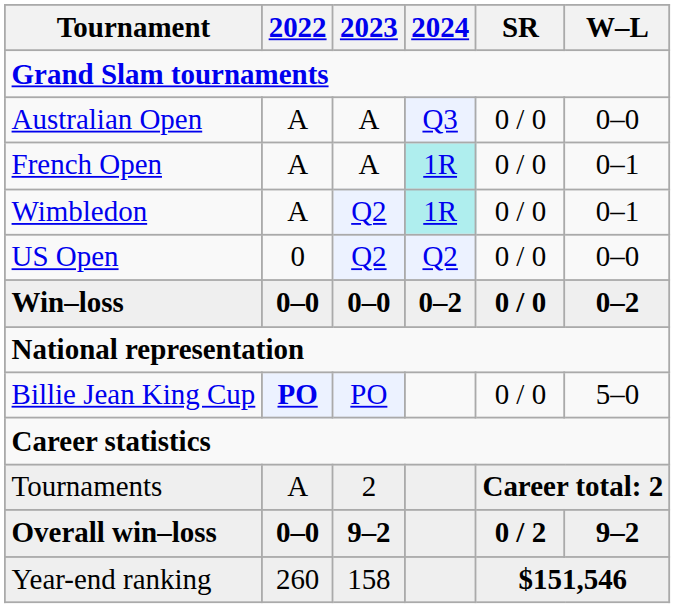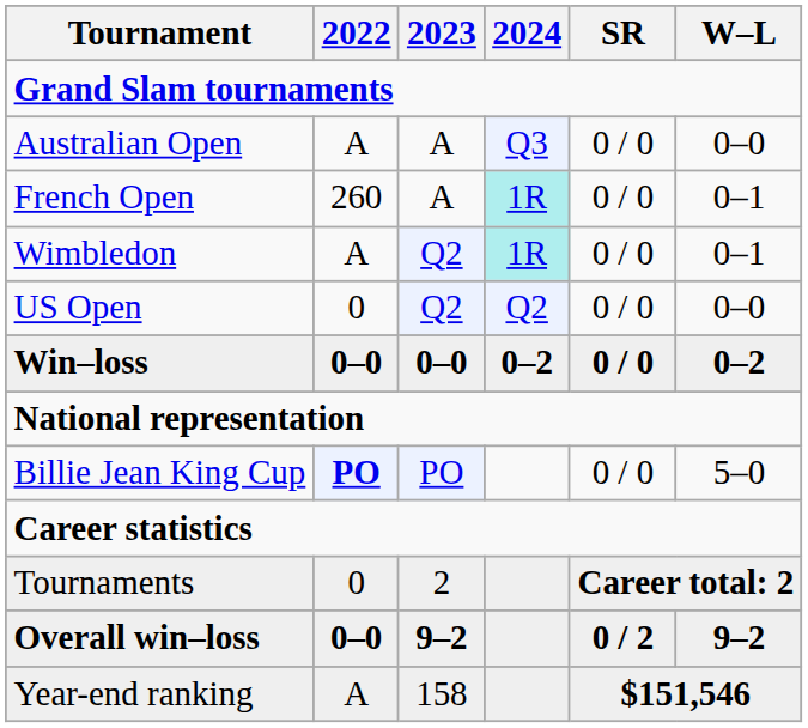 <table class=wikitable style=text-align:center>
 <tr>
 <th>Tournament</th>
 <th><a href='#'>2022</a></th>
 <th><a href='#'>2023</a></th>
 <th><a href='#'>2024</a></th>
 <th>SR</th>
 <th>W–L</th>
 </tr>
 <tr>
 <td colspan=6 style=text-align:left><strong><a href='#'>Grand Slam tournaments</a></strong></td>
 </tr>
 <tr>
 <td style=text-align:left><a href='#'>Australian Open</a></td>
 <td>A</td>
 <td>A</td>
 <td style=background:#ecf2ff><a href='#'>Q3</a></td>
 <td>0 / 0</td>
 <td>0–0</td>
 </tr>
 <tr>
 <td style=text-align:left><a href='#'>French Open</a></td>
-<td>A</td>
+<td>260</td>
 <td>A</td>
 <td style=background:#afeeee><a href='#'>1R</a></td>
 <td>0 / 0</td>
 <td>0–1</td>
 </tr>
 <tr>
 <td style=text-align:left><a href='#'>Wimbledon</a></td>
 <td>A</td>
 <td style=background:#ecf2ff><a href='#'>Q2</a></td>
 <td style=background:#afeeee><a href='#'>1R</a></td>
 <td>0 / 0</td>
 <td>0–1</td>
 </tr>
 <tr>
 <td style=text-align:left><a href='#'>US Open</a></td>
 <td>0</td>
 <td style=background:#ecf2ff><a href='#'>Q2</a></td>
 <td style=background:#ecf2ff><a href='#'>Q2</a></td>
 <td>0 / 0</td>
 <td>0–0</td>
 </tr>
 <tr style=background:#efefef;font-weight:bold>
 <td style=text-align:left>Win–loss</td>
 <td>0–0</td>
 <td>0–0</td>
 <td>0–2</td>
 <td>0 / 0</td>
 <td>0–2</td>
 </tr>
 <tr>
 <td colspan=6 style=text-align:left><strong>National representation</strong></td>
 </tr>
 <tr>
 <td style=text-align:left><a href='#'>Billie Jean King Cup</a></td>
 <td style=background:#ecf2ff><strong><a href='#'>PO</a></strong></td>
 <td style=background:#ecf2ff><a href='#'>PO</a></td>
 <td></td>
 <td>0 / 0</td>
 <td>5–0</td>
 </tr>
 <tr>
 <td colspan=6 style=text-align:left><strong>Career statistics</strong></td>
 </tr>
 <tr style=background:#efefef>
 <td style=text-align:left>Tournaments</td>
-<td>A</td>
+<td>0</td>
 <td>2</td>
 <td></td>
 <td colspan=3><strong>Career total: 2</strong></td>
 </tr>
 <tr style=background:#efefef;font-weight:bold>
 <td style=text-align:left>Overall win–loss</td>
 <td>0–0</td>
 <td>9–2</td>
 <td></td>
 <td>0 / 2</td>
 <td>9–2</td>
 </tr>
 <tr style=background:#efefef>
 <td style=text-align:left>Year-end ranking</td>
-<td>260</td>
+<td>A</td>
 <td>158</td>
 <td></td>
 <td colspan=3><strong>$151,546</strong></td>
 </tr>
 </table>
